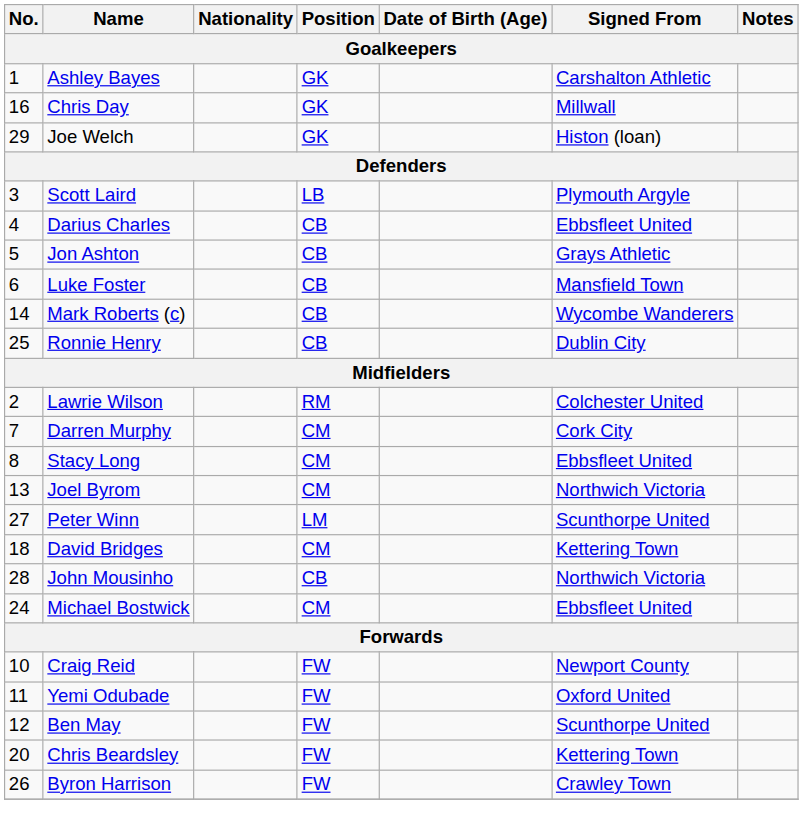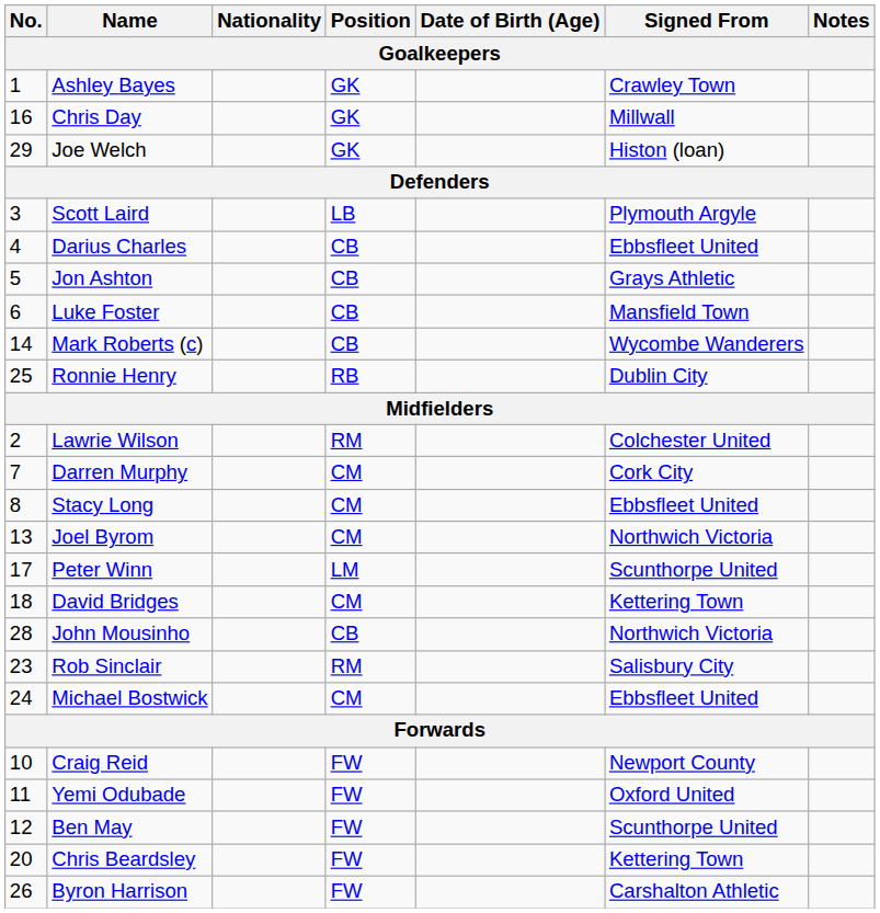 <table class="wikitable">
 <tr>
 <th>No.</th>
 <th>Name</th>
 <th>Nationality</th>
 <th>Position</th>
 <th>Date of Birth (Age)</th>
 <th>Signed From</th>
 <th>Notes</th>
 </tr>
 <tr>
 <th colspan=7>Goalkeepers</th>
 </tr>
 <tr>
 <td>1</td>
 <td><a href='#'>Ashley Bayes</a></td>
 <td style="text-align:center;"></td>
 <td><a href='#'>GK</a></td>
 <td></td>
-<td><a href='#'>Carshalton Athletic</a></td>
+<td><a href='#'>Crawley Town</a></td>
 <td></td>
 </tr>
 <tr>
 <td>16</td>
 <td><a href='#'>Chris Day</a></td>
 <td style="text-align:center;"></td>
 <td><a href='#'>GK</a></td>
 <td></td>
 <td><a href='#'>Millwall</a></td>
 <td></td>
 </tr>
 <tr>
 <td>29</td>
 <td>Joe Welch</td>
 <td style="text-align:center;"></td>
 <td><a href='#'>GK</a></td>
 <td></td>
 <td><a href='#'>Histon</a> (loan)</td>
 <td></td>
 </tr>
 <tr>
 <th colspan=7>Defenders</th>
 </tr>
 <tr>
 <td>3</td>
 <td><a href='#'>Scott Laird</a></td>
 <td style="text-align:center;"></td>
 <td><a href='#'>LB</a></td>
 <td></td>
 <td><a href='#'>Plymouth Argyle</a></td>
 <td></td>
 </tr>
 <tr>
 <td>4</td>
 <td><a href='#'>Darius Charles</a></td>
 <td style="text-align:center;"></td>
 <td><a href='#'>CB</a></td>
 <td></td>
 <td><a href='#'>Ebbsfleet United</a></td>
 <td></td>
 </tr>
 <tr>
 <td>5</td>
 <td><a href='#'>Jon Ashton</a></td>
 <td style="text-align:center;"></td>
 <td><a href='#'>CB</a></td>
 <td></td>
 <td><a href='#'>Grays Athletic</a></td>
 <td></td>
 </tr>
 <tr>
 <td>6</td>
 <td><a href='#'>Luke Foster</a></td>
 <td style="text-align:center;"></td>
 <td><a href='#'>CB</a></td>
 <td></td>
 <td><a href='#'>Mansfield Town</a></td>
 <td></td>
 </tr>
 <tr>
 <td>14</td>
 <td><a href='#'>Mark Roberts</a> (<a href='#'>c</a>)</td>
 <td style="text-align:center;"></td>
 <td><a href='#'>CB</a></td>
 <td></td>
 <td><a href='#'>Wycombe Wanderers</a></td>
 <td></td>
 </tr>
 <tr>
 <td>25</td>
 <td><a href='#'>Ronnie Henry</a></td>
 <td style="text-align:center;"></td>
-<td><a href='#'>CB</a></td>
+<td><a href='#'>RB</a></td>
 <td></td>
 <td><a href='#'>Dublin City</a></td>
 <td></td>
 </tr>
 <tr>
 <th colspan=7>Midfielders</th>
 </tr>
 <tr>
 <td>2</td>
 <td><a href='#'>Lawrie Wilson</a></td>
 <td style="text-align:center;"></td>
 <td><a href='#'>RM</a></td>
 <td></td>
 <td><a href='#'>Colchester United</a></td>
 <td></td>
 </tr>
 <tr>
 <td>7</td>
 <td><a href='#'>Darren Murphy</a></td>
 <td style="text-align:center;"></td>
 <td><a href='#'>CM</a></td>
 <td></td>
 <td><a href='#'>Cork City</a></td>
 <td></td>
 </tr>
 <tr>
 <td>8</td>
 <td><a href='#'>Stacy Long</a></td>
 <td style="text-align:center;"></td>
 <td><a href='#'>CM</a></td>
 <td></td>
 <td><a href='#'>Ebbsfleet United</a></td>
 <td></td>
 </tr>
 <tr>
 <td>13</td>
 <td><a href='#'>Joel Byrom</a></td>
 <td style="text-align:center;"></td>
 <td><a href='#'>CM</a></td>
 <td></td>
 <td><a href='#'>Northwich Victoria</a></td>
 <td></td>
 </tr>
 <tr>
-<td>27</td>
+<td>17</td>
 <td><a href='#'>Peter Winn</a></td>
 <td style="text-align:center;"></td>
 <td><a href='#'>LM</a></td>
 <td></td>
 <td><a href='#'>Scunthorpe United</a></td>
 <td></td>
 </tr>
 <tr>
 <td>18</td>
 <td><a href='#'>David Bridges</a></td>
 <td style="text-align:center;"></td>
 <td><a href='#'>CM</a></td>
 <td></td>
 <td><a href='#'>Kettering Town</a></td>
 <td></td>
 </tr>
 <tr>
 <td>28</td>
 <td><a href='#'>John Mousinho</a></td>
 <td style="text-align:center;"></td>
 <td><a href='#'>CB</a></td>
 <td></td>
 <td><a href='#'>Northwich Victoria</a></td>
+<td></td>
+</tr>
+<tr>
+<td>23</td>
+<td><a href='#'>Rob Sinclair</a></td>
+<td style="text-align:center;"></td>
+<td><a href='#'>RM</a></td>
+<td></td>
+<td><a href='#'>Salisbury City</a></td>
 <td></td>
 </tr>
 <tr>
 <td>24</td>
 <td><a href='#'>Michael Bostwick</a></td>
 <td style="text-align:center;"></td>
 <td><a href='#'>CM</a></td>
 <td></td>
 <td><a href='#'>Ebbsfleet United</a></td>
 <td></td>
 </tr>
 <tr>
 <th colspan=7>Forwards</th>
 </tr>
 <tr>
 <td>10</td>
 <td><a href='#'>Craig Reid</a></td>
 <td style="text-align:center;"></td>
 <td><a href='#'>FW</a></td>
 <td></td>
 <td><a href='#'>Newport County</a></td>
 <td></td>
 </tr>
 <tr>
 <td>11</td>
 <td><a href='#'>Yemi Odubade</a></td>
 <td style="text-align:center;"></td>
 <td><a href='#'>FW</a></td>
 <td></td>
 <td><a href='#'>Oxford United</a></td>
 <td></td>
 </tr>
 <tr>
 <td>12</td>
 <td><a href='#'>Ben May</a></td>
 <td style="text-align:center;"></td>
 <td><a href='#'>FW</a></td>
 <td></td>
 <td><a href='#'>Scunthorpe United</a></td>
 <td></td>
 </tr>
 <tr>
 <td>20</td>
 <td><a href='#'>Chris Beardsley</a></td>
 <td style="text-align:center;"></td>
 <td><a href='#'>FW</a></td>
 <td></td>
 <td><a href='#'>Kettering Town</a></td>
 <td></td>
 </tr>
 <tr>
 <td>26</td>
 <td><a href='#'>Byron Harrison</a></td>
 <td style="text-align:center;"></td>
 <td><a href='#'>FW</a></td>
 <td></td>
-<td><a href='#'>Crawley Town</a></td>
+<td><a href='#'>Carshalton Athletic</a></td>
 <td></td>
 </tr>
 <tr>
 </tr>
 </table>
